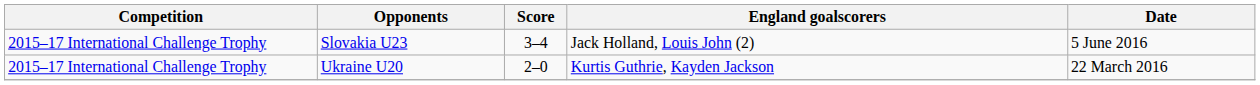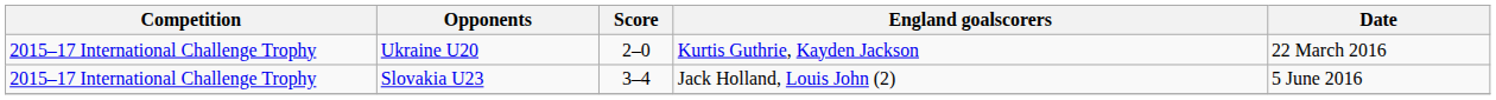 <table class="wikitable" style="width:100%;">
 <tr>
 <th width=25%>Competition</th>
 <th width=15%>Opponents</th>
 <th width=5%>Score</th>
 <th width=40%>England goalscorers</th>
 <th width=15%>Date</th>
 </tr>
 <tr>
 <td><a href='#'>2015–17 International Challenge Trophy</a></td>
+<td><a href='#'>Ukraine U20</a></td>
+<td align="center">2–0</td>
+<td><a href='#'>Kurtis Guthrie</a>, <a href='#'>Kayden Jackson</a></td>
+<td>22 March 2016</td>
+</tr>
+<tr>
+<td><a href='#'>2015–17 International Challenge Trophy</a></td>
 <td><a href='#'>Slovakia U23</a></td>
 <td align="center">3–4</td>
 <td>Jack Holland, <a href='#'>Louis John</a> (2)</td>
 <td>5 June 2016</td>
 </tr>
 <tr>
-<td><a href='#'>2015–17 International Challenge Trophy</a></td>
-<td><a href='#'>Ukraine U20</a></td>
-<td align="center">2–0</td>
-<td><a href='#'>Kurtis Guthrie</a>, <a href='#'>Kayden Jackson</a></td>
-<td>22 March 2016</td>
-</tr>
-<tr>
 </tr>
 </table>
